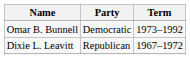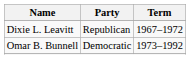 <table class="wikitable">
 <tr>
 <th>Name</th>
 <th>Party</th>
 <th>Term</th>
 </tr>
 <tr>
 </tr>
 <tr>
+<td>Dixie L. Leavitt</td>
+<td>Republican</td>
+<td>1967–1972</td>
+</tr>
+<tr>
 <td>Omar B. Bunnell</td>
 <td>Democratic</td>
 <td>1973–1992</td>
-</tr>
-<tr>
-<td>Dixie L. Leavitt</td>
-<td>Republican</td>
-<td>1967–1972</td>
 </tr>
 <tr>
 </tr>
 <tr>
 </tr>
 </table>
